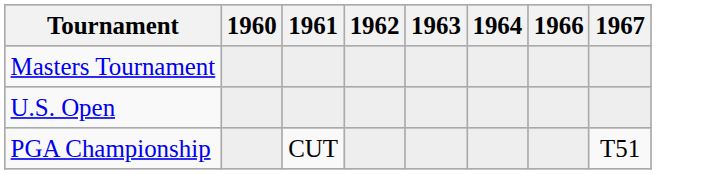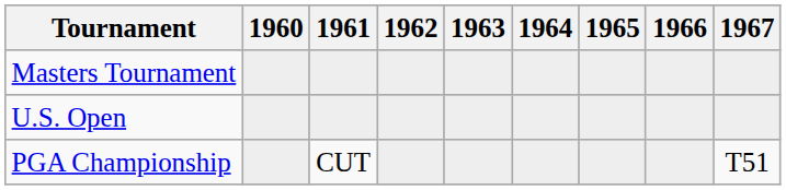 <table class="wikitable" style="font-size:95%;text-align:center;">
 <tr>
 <th>Tournament</th>
 <th>1960</th>
 <th>1961</th>
 <th>1962</th>
 <th>1963</th>
 <th>1964</th>
+<th>1965</th>
 <th>1966</th>
 <th>1967</th>
 </tr>
 <tr>
 <td align=left><a href='#'>Masters Tournament</a></td>
+<td style="background:#eeeeee;"></td>
 <td style="background:#eeeeee;"></td>
 <td style="background:#eeeeee;"></td>
 <td style="background:#eeeeee;"></td>
 <td style="background:#eeeeee;"></td>
 <td style="background:#eeeeee;"></td>
 <td style="background:#eeeeee;"></td>
 <td style="background:#eeeeee;"></td>
 </tr>
 <tr>
 <td align=left><a href='#'>U.S. Open</a></td>
 <td style="background:#eeeeee;"></td>
 <td style="background:#eeeeee;"></td>
 <td style="background:#eeeeee;"></td>
 <td style="background:#eeeeee;"></td>
 <td style="background:#eeeeee;"></td>
 <td style="background:#eeeeee;"></td>
 <td style="background:#eeeeee;"></td>
+<td style="background:#eeeeee;"></td>
 </tr>
 <tr>
 <td align=left><a href='#'>PGA Championship</a></td>
 <td style="background:#eeeeee;"></td>
 <td>CUT</td>
 <td style="background:#eeeeee;"></td>
 <td style="background:#eeeeee;"></td>
 <td style="background:#eeeeee;"></td>
 <td style="background:#eeeeee;"></td>
+<td style="background:#eeeeee;"></td>
 <td>T51</td>
 </tr>
 </table>
